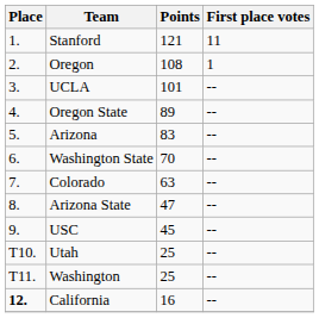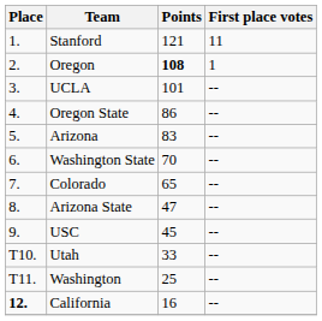 <table class="wikitable">
 <tr>
 <th>Place</th>
 <th>Team</th>
 <th>Points</th>
 <th>First place votes</th>
 </tr>
 <tr>
 <td>1.</td>
 <td ! style=>Stanford</td>
 <td>121</td>
 <td>11</td>
 </tr>
 <tr>
 <td>2.</td>
 <td ! style=>Oregon</td>
-<td>108</td>
+<td><strong>108</strong></td>
 <td>1</td>
 </tr>
 <tr>
 <td>3.</td>
 <td ! style=>UCLA</td>
 <td>101</td>
 <td>--</td>
 </tr>
 <tr>
 <td>4.</td>
 <td ! style=>Oregon State</td>
-<td>89</td>
+<td>86</td>
 <td>--</td>
 </tr>
 <tr>
 <td>5.</td>
 <td ! style=>Arizona</td>
 <td>83</td>
 <td>--</td>
 </tr>
 <tr>
 <td>6.</td>
 <td ! style=>Washington State</td>
 <td>70</td>
 <td>--</td>
 </tr>
 <tr>
 <td>7.</td>
 <td ! style=>Colorado</td>
-<td>63</td>
+<td>65</td>
 <td>--</td>
 </tr>
 <tr>
 <td>8.</td>
 <td ! style=>Arizona State</td>
 <td>47</td>
 <td>--</td>
 </tr>
 <tr>
 <td>9.</td>
 <td ! style=>USC</td>
 <td>45</td>
 <td>--</td>
 </tr>
 <tr>
 <td>T10.</td>
 <td ! style=>Utah</td>
-<td>25</td>
+<td>33</td>
 <td>--</td>
 </tr>
 <tr>
 <td>T11.</td>
 <td ! style=>Washington</td>
 <td>25</td>
 <td>--</td>
 </tr>
 <tr>
 <td><strong>12.</strong></td>
 <td ! style=>California</td>
 <td>16</td>
 <td>--</td>
 </tr>
 <tr>
 </tr>
 </table>
